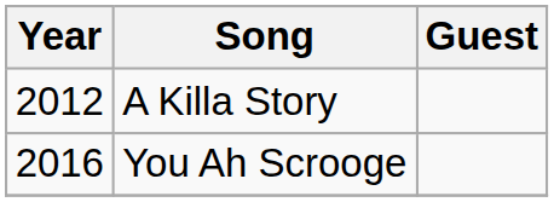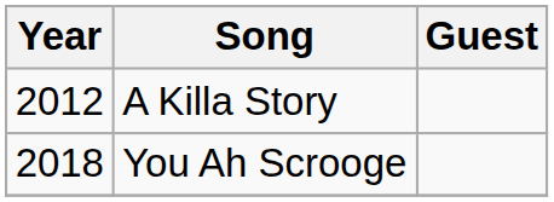 <table class="wikitable" border="1">
 <tr>
 <th>Year</th>
 <th>Song</th>
 <th>Guest</th>
 </tr>
 <tr>
 <td>2012</td>
 <td>A Killa Story</td>
 <td></td>
 </tr>
 <tr>
-<td>2016</td>
+<td>2018</td>
 <td>You Ah Scrooge</td>
 <td></td>
 </tr>
 <tr>
 </tr>
 </table>
